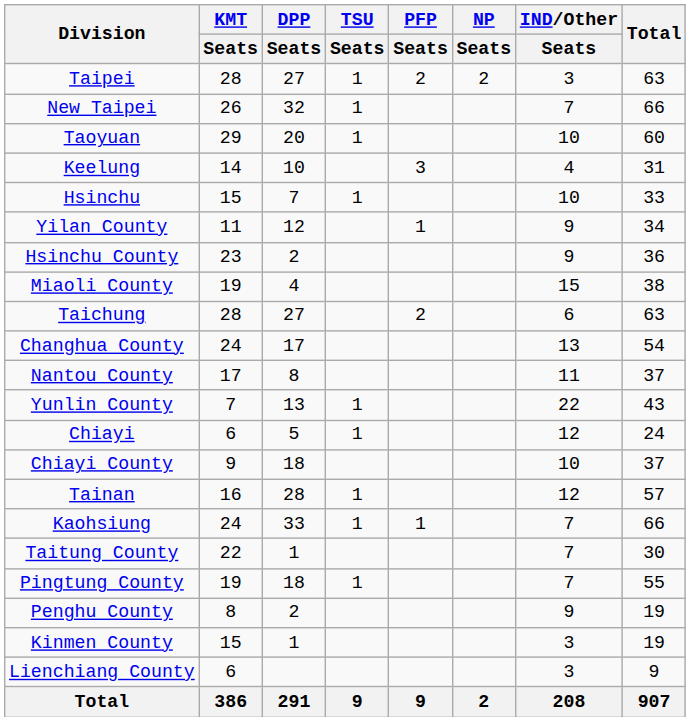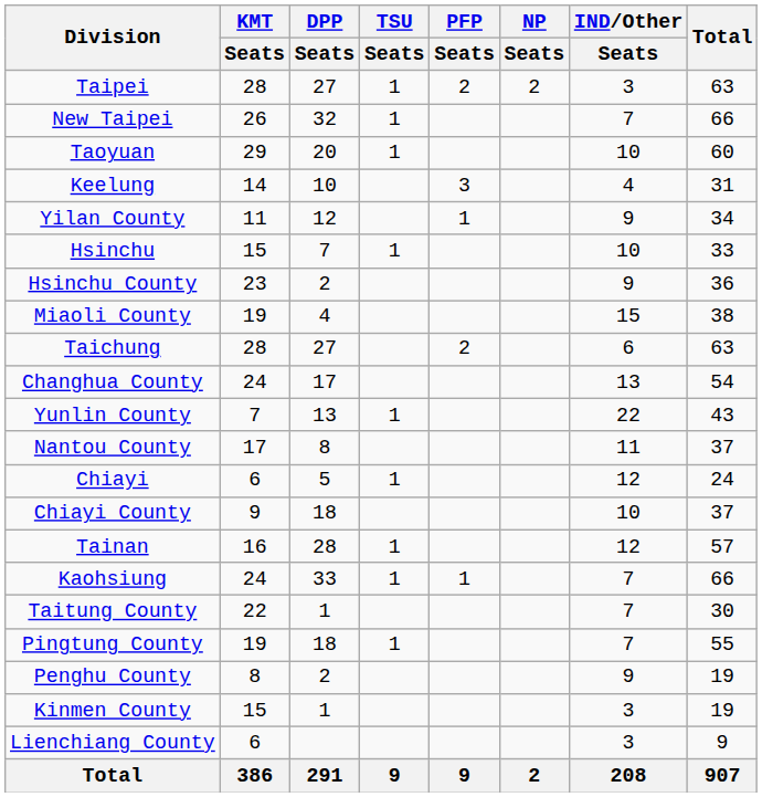 <table class="wikitable" style="text-align:center;">
 <tr>
 <th rowspan="2">Division</th>
 <th><a href='#'>KMT</a></th>
 <th><a href='#'>DPP</a></th>
 <th><a href='#'>TSU</a></th>
 <th><a href='#'>PFP</a></th>
 <th><a href='#'>NP</a></th>
 <th><a href='#'>IND</a>/Other</th>
 <th rowspan="2">Total</th>
 </tr>
 <tr>
 <th>Seats</th>
 <th>Seats</th>
 <th>Seats</th>
 <th>Seats</th>
 <th>Seats</th>
 <th>Seats</th>
 </tr>
 <tr>
 <td><a href='#'>Taipei</a></td>
 <td>28</td>
 <td>27</td>
 <td>1</td>
 <td>2</td>
 <td>2</td>
 <td>3</td>
 <td>63</td>
 </tr>
 <tr>
 <td><a href='#'>New Taipei</a></td>
 <td>26</td>
 <td>32</td>
 <td>1</td>
 <td></td>
 <td></td>
 <td>7</td>
 <td>66</td>
 </tr>
 <tr>
 <td><a href='#'>Taoyuan</a></td>
 <td>29</td>
 <td>20</td>
 <td>1</td>
 <td></td>
 <td></td>
 <td>10</td>
 <td>60</td>
 </tr>
 <tr>
 <td><a href='#'>Keelung</a></td>
 <td>14</td>
 <td>10</td>
 <td></td>
 <td>3</td>
 <td></td>
 <td>4</td>
 <td>31</td>
 </tr>
 <tr>
+<td><a href='#'>Yilan County</a></td>
+<td>11</td>
+<td>12</td>
+<td></td>
+<td>1</td>
+<td></td>
+<td>9</td>
+<td>34</td>
+</tr>
+<tr>
 <td><a href='#'>Hsinchu</a></td>
 <td>15</td>
 <td>7</td>
 <td>1</td>
 <td></td>
 <td></td>
 <td>10</td>
 <td>33</td>
-</tr>
-<tr>
-<td><a href='#'>Yilan County</a></td>
-<td>11</td>
-<td>12</td>
-<td></td>
-<td>1</td>
-<td></td>
-<td>9</td>
-<td>34</td>
 </tr>
 <tr>
 <td><a href='#'>Hsinchu County</a></td>
 <td>23</td>
 <td>2</td>
 <td></td>
 <td></td>
 <td></td>
 <td>9</td>
 <td>36</td>
 </tr>
 <tr>
 <td><a href='#'>Miaoli County</a></td>
 <td>19</td>
 <td>4</td>
 <td></td>
 <td></td>
 <td></td>
 <td>15</td>
 <td>38</td>
 </tr>
 <tr>
 <td><a href='#'>Taichung</a></td>
 <td>28</td>
 <td>27</td>
 <td></td>
 <td>2</td>
 <td></td>
 <td>6</td>
 <td>63</td>
 </tr>
 <tr>
 <td><a href='#'>Changhua County</a></td>
 <td>24</td>
 <td>17</td>
 <td></td>
 <td></td>
 <td></td>
 <td>13</td>
 <td>54</td>
 </tr>
 <tr>
+<td><a href='#'>Yunlin County</a></td>
+<td>7</td>
+<td>13</td>
+<td>1</td>
+<td></td>
+<td></td>
+<td>22</td>
+<td>43</td>
+</tr>
+<tr>
 <td><a href='#'>Nantou County</a></td>
 <td>17</td>
 <td>8</td>
 <td></td>
 <td></td>
 <td></td>
 <td>11</td>
 <td>37</td>
-</tr>
-<tr>
-<td><a href='#'>Yunlin County</a></td>
-<td>7</td>
-<td>13</td>
-<td>1</td>
-<td></td>
-<td></td>
-<td>22</td>
-<td>43</td>
 </tr>
 <tr>
 <td><a href='#'>Chiayi</a></td>
 <td>6</td>
 <td>5</td>
 <td>1</td>
 <td></td>
 <td></td>
 <td>12</td>
 <td>24</td>
 </tr>
 <tr>
 <td><a href='#'>Chiayi County</a></td>
 <td>9</td>
 <td>18</td>
 <td></td>
 <td></td>
 <td></td>
 <td>10</td>
 <td>37</td>
 </tr>
 <tr>
 <td><a href='#'>Tainan</a></td>
 <td>16</td>
 <td>28</td>
 <td>1</td>
 <td></td>
 <td></td>
 <td>12</td>
 <td>57</td>
 </tr>
 <tr>
 <td><a href='#'>Kaohsiung</a></td>
 <td>24</td>
 <td>33</td>
 <td>1</td>
 <td>1</td>
 <td></td>
 <td>7</td>
 <td>66</td>
 </tr>
 <tr>
 <td><a href='#'>Taitung County</a></td>
 <td>22</td>
 <td>1</td>
 <td></td>
 <td></td>
 <td></td>
 <td>7</td>
 <td>30</td>
 </tr>
 <tr>
 <td><a href='#'>Pingtung County</a></td>
 <td>19</td>
 <td>18</td>
 <td>1</td>
 <td></td>
 <td></td>
 <td>7</td>
 <td>55</td>
 </tr>
 <tr>
 <td><a href='#'>Penghu County</a></td>
 <td>8</td>
 <td>2</td>
 <td></td>
 <td></td>
 <td></td>
 <td>9</td>
 <td>19</td>
 </tr>
 <tr>
 <td><a href='#'>Kinmen County</a></td>
 <td>15</td>
 <td>1</td>
 <td></td>
 <td></td>
 <td></td>
 <td>3</td>
 <td>19</td>
 </tr>
 <tr>
 <td><a href='#'>Lienchiang County</a></td>
 <td>6</td>
 <td></td>
 <td></td>
 <td></td>
 <td></td>
 <td>3</td>
 <td>9</td>
 </tr>
 <tr>
 <th>Total</th>
 <th>386</th>
 <th>291</th>
 <th>9</th>
 <th>9</th>
 <th>2</th>
 <th>208</th>
 <th>907</th>
 </tr>
 </table>
